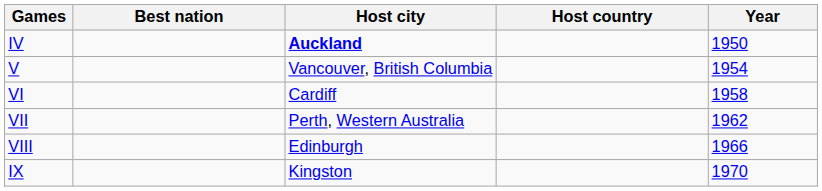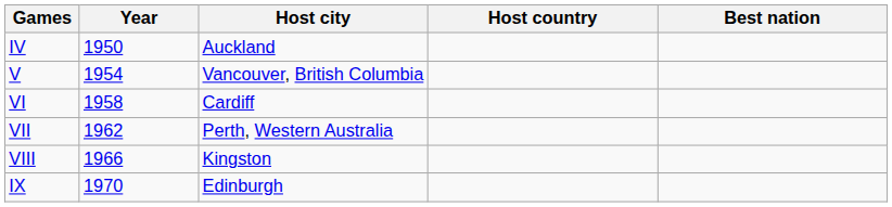 <table class=wikitable>
 <tr>
 <th width=60>Games</th>
-<th width=200>Best nation</th>
+<th width=100>Year</th>
 <th width=200>Host city</th>
 <th width=200>Host country</th>
-<th width=100>Year</th>
+<th width=200>Best nation</th>
 </tr>
 <tr>
 <td><a href='#'>IV</a></td>
+<td><a href='#'>1950</a></td>
+<td><a href='#'>Auckland</a></td>
 <td></td>
-<td><strong><a href='#'>Auckland</a></strong></td>
 <td></td>
-<td><a href='#'>1950</a></td>
 </tr>
 <tr>
 <td><a href='#'>V</a></td>
-<td></td>
+<td><a href='#'>1954</a></td>
 <td><a href='#'>Vancouver</a>, <a href='#'>British Columbia</a></td>
 <td></td>
-<td><a href='#'>1954</a></td>
+<td></td>
 </tr>
 <tr>
 <td><a href='#'>VI</a></td>
-<td></td>
+<td><a href='#'>1958</a></td>
 <td><a href='#'>Cardiff</a></td>
 <td></td>
-<td><a href='#'>1958</a></td>
+<td></td>
 </tr>
 <tr>
 <td><a href='#'>VII</a></td>
-<td></td>
+<td><a href='#'>1962</a></td>
 <td><a href='#'>Perth</a>, <a href='#'>Western Australia</a></td>
 <td></td>
-<td><a href='#'>1962</a></td>
+<td></td>
 </tr>
 <tr>
 <td><a href='#'>VIII</a></td>
+<td><a href='#'>1966</a></td>
+<td><a href='#'>Kingston</a></td>
 <td></td>
-<td><a href='#'>Edinburgh</a></td>
 <td></td>
-<td><a href='#'>1966</a></td>
 </tr>
 <tr>
 <td><a href='#'>IX</a></td>
+<td><a href='#'>1970</a></td>
+<td><a href='#'>Edinburgh</a></td>
 <td></td>
-<td><a href='#'>Kingston</a></td>
 <td></td>
-<td><a href='#'>1970</a></td>
 </tr>
 </table>
